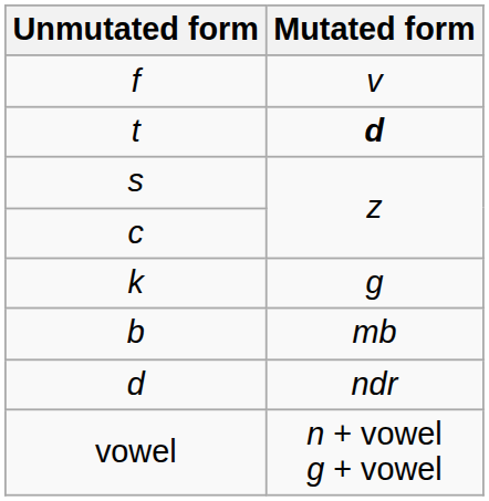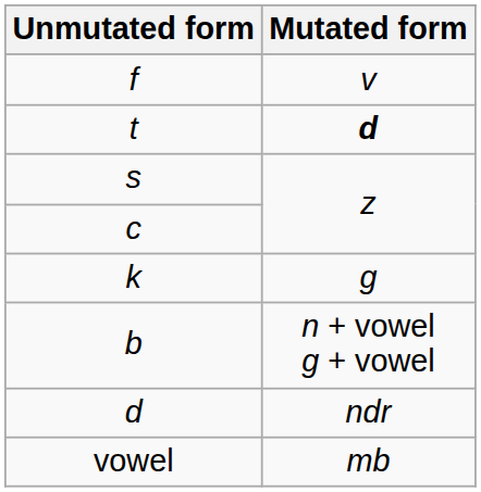 <table class="wikitable">
 <tr>
 <th scope="col">Unmutated form</th>
 <th scope="col">Mutated form</th>
 </tr>
 <tr>
 <td align=center><em>f</em></td>
 <td align=center><em>v</em></td>
 </tr>
 <tr>
 <td align=center><em>t</em></td>
 <td align=center><strong><em>d</em></strong></td>
 </tr>
 <tr>
 <td align=center><em>s</em></td>
 <td align=center rowspan=2><em>z</em></td>
 </tr>
 <tr>
 <td align=center><em>c</em></td>
 </tr>
 <tr>
 <td align=center><em>k</em></td>
 <td align=center><em>g</em></td>
 </tr>
 <tr>
 <td align=center><em>b</em></td>
-<td align=center><em>mb</em></td>
+<td align=center><em>n</em> + vowel<br><em>g</em> + vowel</td>
 </tr>
 <tr>
 <td align=center><em>d</em></td>
 <td align=center><em>ndr</em></td>
 </tr>
 <tr>
 <td align=center>vowel</td>
-<td align=center><em>n</em> + vowel<br><em>g</em> + vowel</td>
+<td align=center><em>mb</em></td>
 </tr>
 </table>
